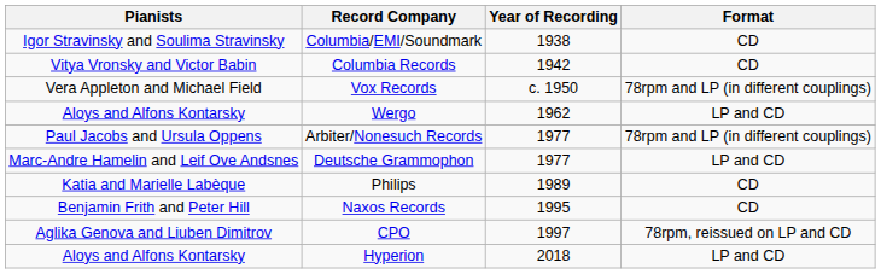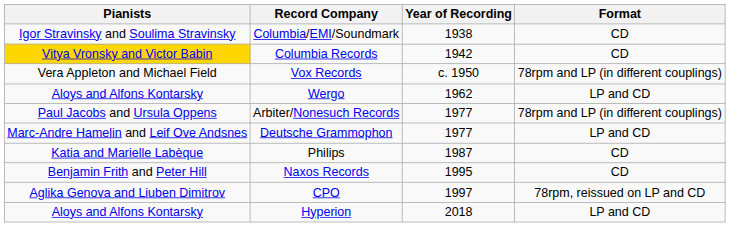 <table class="wikitable">
 <tr>
 <th align="center">Pianists</th>
 <th align="center">Record Company</th>
 <th align="center">Year of Recording</th>
 <th align="center">Format</th>
 </tr>
 <tr>
 <td align="center"><a href='#'>Igor Stravinsky</a> and <a href='#'>Soulima Stravinsky</a></td>
 <td align="center"><a href='#'>Columbia</a>/<a href='#'>EMI</a>/Soundmark</td>
 <td align="center">1938</td>
 <td align="center">CD</td>
 </tr>
 <tr>
-<td align="center"><a href='#'>Vitya Vronsky and Victor Babin</a></td>
+<td align="center" style="background: gold;"><a href='#'>Vitya Vronsky and Victor Babin</a></td>
 <td align="center"><a href='#'>Columbia Records</a></td>
 <td align="center">1942</td>
 <td align="center">CD</td>
 </tr>
 <tr>
 <td align="center">Vera Appleton and Michael Field</td>
 <td align="center"><a href='#'>Vox Records</a></td>
 <td align="center">c. 1950</td>
 <td align="center">78rpm and LP (in different couplings)</td>
 </tr>
 <tr>
 <td align="center"><a href='#'>Aloys and Alfons Kontarsky</a></td>
 <td align="center"><a href='#'>Wergo</a></td>
 <td align="center">1962</td>
 <td align="center">LP and CD</td>
 </tr>
 <tr>
 <td align="center"><a href='#'>Paul Jacobs</a> and <a href='#'>Ursula Oppens</a></td>
 <td align="center">Arbiter/<a href='#'>Nonesuch Records</a></td>
 <td align="center">1977</td>
 <td align="center">78rpm and LP (in different couplings)</td>
 </tr>
 <tr>
 <td align="center"><a href='#'>Marc-Andre Hamelin</a> and <a href='#'>Leif Ove Andsnes</a></td>
 <td align="center"><a href='#'>Deutsche Grammophon</a></td>
 <td align="center">1977</td>
 <td align="center">LP and CD</td>
 </tr>
 <tr>
 <td align="center"><a href='#'>Katia and Marielle Labèque</a></td>
 <td align="center">Philips</td>
-<td align="center">1989</td>
+<td align="center">1987</td>
 <td align="center">CD</td>
 </tr>
 <tr>
 <td align="center"><a href='#'>Benjamin Frith</a> and <a href='#'>Peter Hill</a></td>
 <td align="center"><a href='#'>Naxos Records</a></td>
 <td align="center">1995</td>
 <td align="center">CD</td>
 </tr>
 <tr>
 <td align="center"><a href='#'>Aglika Genova and Liuben Dimitrov</a></td>
 <td align="center"><a href='#'>CPO</a></td>
 <td align="center">1997</td>
 <td align="center">78rpm, reissued on LP and CD</td>
 </tr>
 <tr>
 <td align="center"><a href='#'>Aloys and Alfons Kontarsky</a></td>
 <td align="center"><a href='#'>Hyperion</a></td>
 <td align="center">2018</td>
 <td align="center">LP and CD</td>
 </tr>
 </table>
